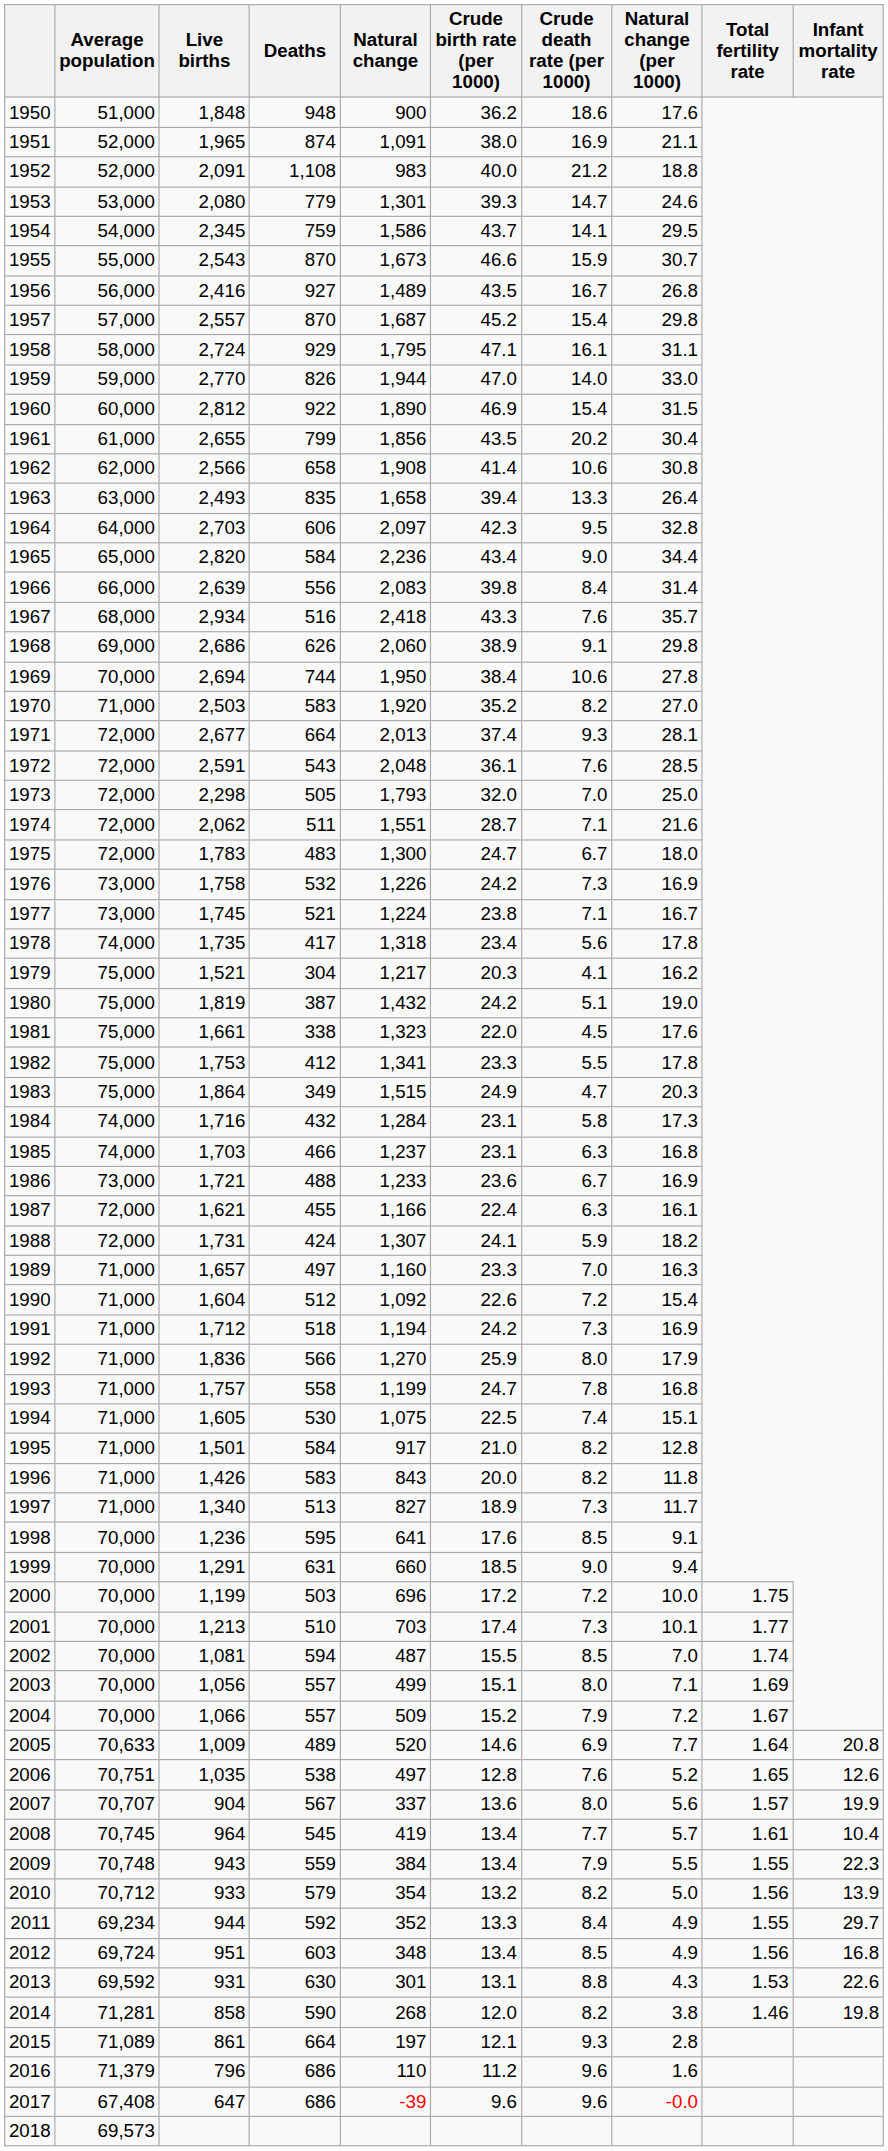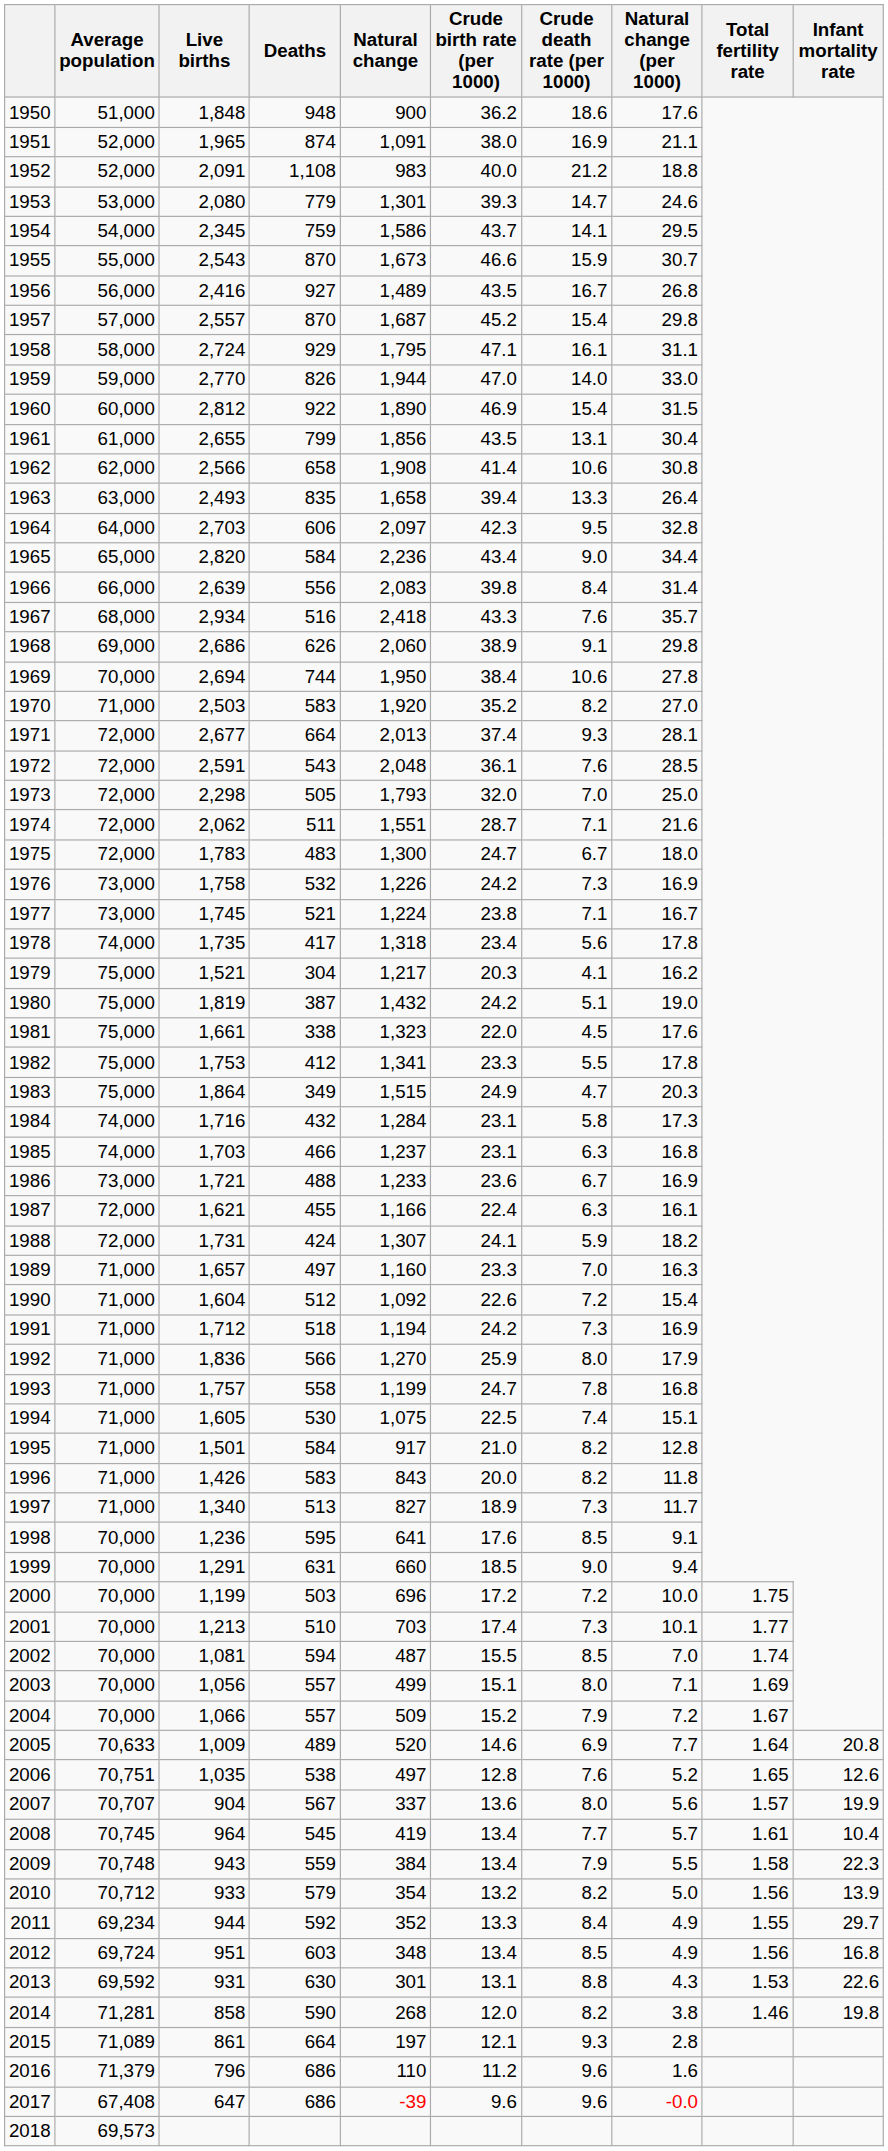 <table class="wikitable sortable" style="text-align: right;">
 <tr>
 <th></th>
 <th width="70pt">Average population</th>
 <th width="70pt">Live births</th>
 <th width="70pt">Deaths</th>
 <th width="70pt">Natural change</th>
 <th width="70pt">Crude birth rate (per 1000)</th>
 <th width="70pt">Crude death rate (per 1000)</th>
 <th width="70pt">Natural change (per 1000)</th>
 <th width="70pt">Total fertility rate</th>
 <th width="70pt">Infant mortality rate</th>
 </tr>
 <tr>
 <td>1950</td>
 <td>51,000</td>
 <td>1,848</td>
 <td>948</td>
 <td>900</td>
 <td>36.2</td>
 <td>18.6</td>
 <td>17.6</td>
 </tr>
 <tr>
 <td>1951</td>
 <td>52,000</td>
 <td>1,965</td>
 <td>874</td>
 <td>1,091</td>
 <td>38.0</td>
 <td>16.9</td>
 <td>21.1</td>
 </tr>
 <tr>
 <td>1952</td>
 <td>52,000</td>
 <td>2,091</td>
 <td>1,108</td>
 <td>983</td>
 <td>40.0</td>
 <td>21.2</td>
 <td>18.8</td>
 </tr>
 <tr>
 <td>1953</td>
 <td>53,000</td>
 <td>2,080</td>
 <td>779</td>
 <td>1,301</td>
 <td>39.3</td>
 <td>14.7</td>
 <td>24.6</td>
 </tr>
 <tr>
 <td>1954</td>
 <td>54,000</td>
 <td>2,345</td>
 <td>759</td>
 <td>1,586</td>
 <td>43.7</td>
 <td>14.1</td>
 <td>29.5</td>
 </tr>
 <tr>
 <td>1955</td>
 <td>55,000</td>
 <td>2,543</td>
 <td>870</td>
 <td>1,673</td>
 <td>46.6</td>
 <td>15.9</td>
 <td>30.7</td>
 </tr>
 <tr>
 <td>1956</td>
 <td>56,000</td>
 <td>2,416</td>
 <td>927</td>
 <td>1,489</td>
 <td>43.5</td>
 <td>16.7</td>
 <td>26.8</td>
 </tr>
 <tr>
 <td>1957</td>
 <td>57,000</td>
 <td>2,557</td>
 <td>870</td>
 <td>1,687</td>
 <td>45.2</td>
 <td>15.4</td>
 <td>29.8</td>
 </tr>
 <tr>
 <td>1958</td>
 <td>58,000</td>
 <td>2,724</td>
 <td>929</td>
 <td>1,795</td>
 <td>47.1</td>
 <td>16.1</td>
 <td>31.1</td>
 </tr>
 <tr>
 <td>1959</td>
 <td>59,000</td>
 <td>2,770</td>
 <td>826</td>
 <td>1,944</td>
 <td>47.0</td>
 <td>14.0</td>
 <td>33.0</td>
 </tr>
 <tr>
 <td>1960</td>
 <td>60,000</td>
 <td>2,812</td>
 <td>922</td>
 <td>1,890</td>
 <td>46.9</td>
 <td>15.4</td>
 <td>31.5</td>
 </tr>
 <tr>
 <td>1961</td>
 <td>61,000</td>
 <td>2,655</td>
 <td>799</td>
 <td>1,856</td>
 <td>43.5</td>
-<td>20.2</td>
+<td>13.1</td>
 <td>30.4</td>
 </tr>
 <tr>
 <td>1962</td>
 <td>62,000</td>
 <td>2,566</td>
 <td>658</td>
 <td>1,908</td>
 <td>41.4</td>
 <td>10.6</td>
 <td>30.8</td>
 </tr>
 <tr>
 <td>1963</td>
 <td>63,000</td>
 <td>2,493</td>
 <td>835</td>
 <td>1,658</td>
 <td>39.4</td>
 <td>13.3</td>
 <td>26.4</td>
 </tr>
 <tr>
 <td>1964</td>
 <td>64,000</td>
 <td>2,703</td>
 <td>606</td>
 <td>2,097</td>
 <td>42.3</td>
 <td>9.5</td>
 <td>32.8</td>
 </tr>
 <tr>
 <td>1965</td>
 <td>65,000</td>
 <td>2,820</td>
 <td>584</td>
 <td>2,236</td>
 <td>43.4</td>
 <td>9.0</td>
 <td>34.4</td>
 </tr>
 <tr>
 <td>1966</td>
 <td>66,000</td>
 <td>2,639</td>
 <td>556</td>
 <td>2,083</td>
 <td>39.8</td>
 <td>8.4</td>
 <td>31.4</td>
 </tr>
 <tr>
 <td>1967</td>
 <td>68,000</td>
 <td>2,934</td>
 <td>516</td>
 <td>2,418</td>
 <td>43.3</td>
 <td>7.6</td>
 <td>35.7</td>
 </tr>
 <tr>
 <td>1968</td>
 <td>69,000</td>
 <td>2,686</td>
 <td>626</td>
 <td>2,060</td>
 <td>38.9</td>
 <td>9.1</td>
 <td>29.8</td>
 </tr>
 <tr>
 <td>1969</td>
 <td>70,000</td>
 <td>2,694</td>
 <td>744</td>
 <td>1,950</td>
 <td>38.4</td>
 <td>10.6</td>
 <td>27.8</td>
 </tr>
 <tr>
 <td>1970</td>
 <td>71,000</td>
 <td>2,503</td>
 <td>583</td>
 <td>1,920</td>
 <td>35.2</td>
 <td>8.2</td>
 <td>27.0</td>
 </tr>
 <tr>
 <td>1971</td>
 <td>72,000</td>
 <td>2,677</td>
 <td>664</td>
 <td>2,013</td>
 <td>37.4</td>
 <td>9.3</td>
 <td>28.1</td>
 </tr>
 <tr>
 <td>1972</td>
 <td>72,000</td>
 <td>2,591</td>
 <td>543</td>
 <td>2,048</td>
 <td>36.1</td>
 <td>7.6</td>
 <td>28.5</td>
 </tr>
 <tr>
 <td>1973</td>
 <td>72,000</td>
 <td>2,298</td>
 <td>505</td>
 <td>1,793</td>
 <td>32.0</td>
 <td>7.0</td>
 <td>25.0</td>
 </tr>
 <tr>
 <td>1974</td>
 <td>72,000</td>
 <td>2,062</td>
 <td>511</td>
 <td>1,551</td>
 <td>28.7</td>
 <td>7.1</td>
 <td>21.6</td>
 </tr>
 <tr>
 <td>1975</td>
 <td>72,000</td>
 <td>1,783</td>
 <td>483</td>
 <td>1,300</td>
 <td>24.7</td>
 <td>6.7</td>
 <td>18.0</td>
 </tr>
 <tr>
 <td>1976</td>
 <td>73,000</td>
 <td>1,758</td>
 <td>532</td>
 <td>1,226</td>
 <td>24.2</td>
 <td>7.3</td>
 <td>16.9</td>
 </tr>
 <tr>
 <td>1977</td>
 <td>73,000</td>
 <td>1,745</td>
 <td>521</td>
 <td>1,224</td>
 <td>23.8</td>
 <td>7.1</td>
 <td>16.7</td>
 </tr>
 <tr>
 <td>1978</td>
 <td>74,000</td>
 <td>1,735</td>
 <td>417</td>
 <td>1,318</td>
 <td>23.4</td>
 <td>5.6</td>
 <td>17.8</td>
 </tr>
 <tr>
 <td>1979</td>
 <td>75,000</td>
 <td>1,521</td>
 <td>304</td>
 <td>1,217</td>
 <td>20.3</td>
 <td>4.1</td>
 <td>16.2</td>
 </tr>
 <tr>
 <td>1980</td>
 <td>75,000</td>
 <td>1,819</td>
 <td>387</td>
 <td>1,432</td>
 <td>24.2</td>
 <td>5.1</td>
 <td>19.0</td>
 </tr>
 <tr>
 <td>1981</td>
 <td>75,000</td>
 <td>1,661</td>
 <td>338</td>
 <td>1,323</td>
 <td>22.0</td>
 <td>4.5</td>
 <td>17.6</td>
 </tr>
 <tr>
 <td>1982</td>
 <td>75,000</td>
 <td>1,753</td>
 <td>412</td>
 <td>1,341</td>
 <td>23.3</td>
 <td>5.5</td>
 <td>17.8</td>
 </tr>
 <tr>
 <td>1983</td>
 <td>75,000</td>
 <td>1,864</td>
 <td>349</td>
 <td>1,515</td>
 <td>24.9</td>
 <td>4.7</td>
 <td>20.3</td>
 </tr>
 <tr>
 <td>1984</td>
 <td>74,000</td>
 <td>1,716</td>
 <td>432</td>
 <td>1,284</td>
 <td>23.1</td>
 <td>5.8</td>
 <td>17.3</td>
 </tr>
 <tr>
 <td>1985</td>
 <td>74,000</td>
 <td>1,703</td>
 <td>466</td>
 <td>1,237</td>
 <td>23.1</td>
 <td>6.3</td>
 <td>16.8</td>
 </tr>
 <tr>
 <td>1986</td>
 <td>73,000</td>
 <td>1,721</td>
 <td>488</td>
 <td>1,233</td>
 <td>23.6</td>
 <td>6.7</td>
 <td>16.9</td>
 </tr>
 <tr>
 <td>1987</td>
 <td>72,000</td>
 <td>1,621</td>
 <td>455</td>
 <td>1,166</td>
 <td>22.4</td>
 <td>6.3</td>
 <td>16.1</td>
 </tr>
 <tr>
 <td>1988</td>
 <td>72,000</td>
 <td>1,731</td>
 <td>424</td>
 <td>1,307</td>
 <td>24.1</td>
 <td>5.9</td>
 <td>18.2</td>
 </tr>
 <tr>
 <td>1989</td>
 <td>71,000</td>
 <td>1,657</td>
 <td>497</td>
 <td>1,160</td>
 <td>23.3</td>
 <td>7.0</td>
 <td>16.3</td>
 </tr>
 <tr>
 <td>1990</td>
 <td>71,000</td>
 <td>1,604</td>
 <td>512</td>
 <td>1,092</td>
 <td>22.6</td>
 <td>7.2</td>
 <td>15.4</td>
 </tr>
 <tr>
 <td>1991</td>
 <td>71,000</td>
 <td>1,712</td>
 <td>518</td>
 <td>1,194</td>
 <td>24.2</td>
 <td>7.3</td>
 <td>16.9</td>
 </tr>
 <tr>
 <td>1992</td>
 <td>71,000</td>
 <td>1,836</td>
 <td>566</td>
 <td>1,270</td>
 <td>25.9</td>
 <td>8.0</td>
 <td>17.9</td>
 </tr>
 <tr>
 <td>1993</td>
 <td>71,000</td>
 <td>1,757</td>
 <td>558</td>
 <td>1,199</td>
 <td>24.7</td>
 <td>7.8</td>
 <td>16.8</td>
 </tr>
 <tr>
 <td>1994</td>
 <td>71,000</td>
 <td>1,605</td>
 <td>530</td>
 <td>1,075</td>
 <td>22.5</td>
 <td>7.4</td>
 <td>15.1</td>
 </tr>
 <tr>
 <td>1995</td>
 <td>71,000</td>
 <td>1,501</td>
 <td>584</td>
 <td>917</td>
 <td>21.0</td>
 <td>8.2</td>
 <td>12.8</td>
 </tr>
 <tr>
 <td>1996</td>
 <td>71,000</td>
 <td>1,426</td>
 <td>583</td>
 <td>843</td>
 <td>20.0</td>
 <td>8.2</td>
 <td>11.8</td>
 </tr>
 <tr>
 <td>1997</td>
 <td>71,000</td>
 <td>1,340</td>
 <td>513</td>
 <td>827</td>
 <td>18.9</td>
 <td>7.3</td>
 <td>11.7</td>
 </tr>
 <tr>
 <td>1998</td>
 <td>70,000</td>
 <td>1,236</td>
 <td>595</td>
 <td>641</td>
 <td>17.6</td>
 <td>8.5</td>
 <td>9.1</td>
 </tr>
 <tr>
 <td>1999</td>
 <td>70,000</td>
 <td>1,291</td>
 <td>631</td>
 <td>660</td>
 <td>18.5</td>
 <td>9.0</td>
 <td>9.4</td>
 </tr>
 <tr>
 <td>2000</td>
 <td>70,000</td>
 <td>1,199</td>
 <td>503</td>
 <td>696</td>
 <td>17.2</td>
 <td>7.2</td>
 <td>10.0</td>
 <td>1.75</td>
 </tr>
 <tr>
 <td>2001</td>
 <td>70,000</td>
 <td>1,213</td>
 <td>510</td>
 <td>703</td>
 <td>17.4</td>
 <td>7.3</td>
 <td>10.1</td>
 <td>1.77</td>
 </tr>
 <tr>
 <td>2002</td>
 <td>70,000</td>
 <td>1,081</td>
 <td>594</td>
 <td>487</td>
 <td>15.5</td>
 <td>8.5</td>
 <td>7.0</td>
 <td>1.74</td>
 </tr>
 <tr>
 <td>2003</td>
 <td>70,000</td>
 <td>1,056</td>
 <td>557</td>
 <td>499</td>
 <td>15.1</td>
 <td>8.0</td>
 <td>7.1</td>
 <td>1.69</td>
 </tr>
 <tr>
 <td>2004</td>
 <td>70,000</td>
 <td>1,066</td>
 <td>557</td>
 <td>509</td>
 <td>15.2</td>
 <td>7.9</td>
 <td>7.2</td>
 <td>1.67</td>
 </tr>
 <tr>
 <td>2005</td>
 <td>70,633</td>
 <td>1,009</td>
 <td>489</td>
 <td>520</td>
 <td>14.6</td>
 <td>6.9</td>
 <td>7.7</td>
 <td>1.64</td>
 <td>20.8</td>
 </tr>
 <tr>
 <td>2006</td>
 <td>70,751</td>
 <td>1,035</td>
 <td>538</td>
 <td>497</td>
 <td>12.8</td>
 <td>7.6</td>
 <td>5.2</td>
 <td>1.65</td>
 <td>12.6</td>
 </tr>
 <tr>
 <td>2007</td>
 <td>70,707</td>
 <td>904</td>
 <td>567</td>
 <td>337</td>
 <td>13.6</td>
 <td>8.0</td>
 <td>5.6</td>
 <td>1.57</td>
 <td>19.9</td>
 </tr>
 <tr>
 <td>2008</td>
 <td>70,745</td>
 <td>964</td>
 <td>545</td>
 <td>419</td>
 <td>13.4</td>
 <td>7.7</td>
 <td>5.7</td>
 <td>1.61</td>
 <td>10.4</td>
 </tr>
 <tr>
 <td>2009</td>
 <td>70,748</td>
 <td>943</td>
 <td>559</td>
 <td>384</td>
 <td>13.4</td>
 <td>7.9</td>
 <td>5.5</td>
-<td>1.55</td>
+<td>1.58</td>
 <td>22.3</td>
 </tr>
 <tr>
 <td>2010</td>
 <td>70,712</td>
 <td>933</td>
 <td>579</td>
 <td>354</td>
 <td>13.2</td>
 <td>8.2</td>
 <td>5.0</td>
 <td>1.56</td>
 <td>13.9</td>
 </tr>
 <tr>
 <td>2011</td>
 <td>69,234</td>
 <td>944</td>
 <td>592</td>
 <td>352</td>
 <td>13.3</td>
 <td>8.4</td>
 <td>4.9</td>
 <td>1.55</td>
 <td>29.7</td>
 </tr>
 <tr>
 <td>2012</td>
 <td>69,724</td>
 <td>951</td>
 <td>603</td>
 <td>348</td>
 <td>13.4</td>
 <td>8.5</td>
 <td>4.9</td>
 <td>1.56</td>
 <td>16.8</td>
 </tr>
 <tr>
 <td>2013</td>
 <td>69,592</td>
 <td>931</td>
 <td>630</td>
 <td>301</td>
 <td>13.1</td>
 <td>8.8</td>
 <td>4.3</td>
 <td>1.53</td>
 <td>22.6</td>
 </tr>
 <tr>
 <td>2014</td>
 <td>71,281</td>
 <td>858</td>
 <td>590</td>
 <td>268</td>
 <td>12.0</td>
 <td>8.2</td>
 <td>3.8</td>
 <td>1.46</td>
 <td>19.8</td>
 </tr>
 <tr>
 <td>2015</td>
 <td>71,089</td>
 <td>861</td>
 <td>664</td>
 <td>197</td>
 <td>12.1</td>
 <td>9.3</td>
 <td>2.8</td>
 <td></td>
 <td></td>
 </tr>
 <tr>
 <td>2016</td>
 <td>71,379</td>
 <td>796</td>
 <td>686</td>
 <td>110</td>
 <td>11.2</td>
 <td>9.6</td>
 <td>1.6</td>
 <td></td>
 <td></td>
 </tr>
 <tr>
 <td>2017</td>
 <td>67,408</td>
 <td>647</td>
 <td>686</td>
 <td style="color: red">-39</td>
 <td>9.6</td>
 <td>9.6</td>
 <td style="color: red">-0.0</td>
 <td></td>
 <td></td>
 </tr>
 <tr>
 <td>2018</td>
 <td>69,573</td>
 <td></td>
 <td></td>
 <td></td>
 <td></td>
 <td></td>
 <td></td>
 <td></td>
 <td></td>
 </tr>
 </table>
